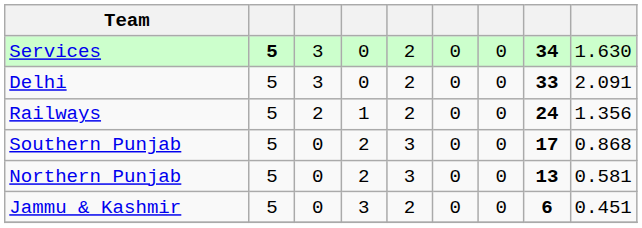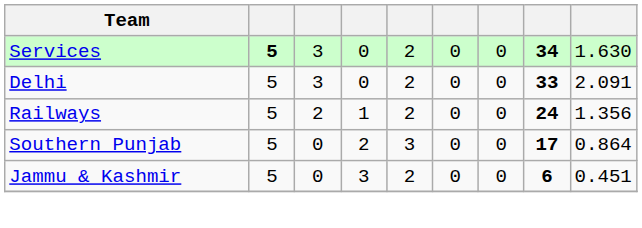 <table class="wikitable" style="text-align:center">
 <tr>
 <th style="width:160px">Team</th>
 <th style="width:25px"></th>
 <th style="width:25px"></th>
 <th style="width:25px"></th>
 <th style="width:25px"></th>
 <th style="width:25px"></th>
 <th style="width:25px"></th>
 <th style="width:25px"></th>
 <th style="width:25px;"></th>
 </tr>
 <tr style="background:#cfc;">
 <td style="text-align:left"><a href='#'>Services</a></td>
 <td><strong>5</strong></td>
 <td>3</td>
 <td>0</td>
 <td>2</td>
 <td>0</td>
 <td>0</td>
 <td><strong>34</strong></td>
 <td>1.630</td>
 </tr>
 <tr>
 <td style="text-align:left"><a href='#'>Delhi</a></td>
 <td>5</td>
 <td>3</td>
 <td>0</td>
 <td>2</td>
 <td>0</td>
 <td>0</td>
 <td><strong>33</strong></td>
 <td>2.091</td>
 </tr>
 <tr>
 <td style="text-align:left"><a href='#'>Railways</a></td>
 <td>5</td>
 <td>2</td>
 <td>1</td>
 <td>2</td>
 <td>0</td>
 <td>0</td>
 <td><strong>24</strong></td>
 <td>1.356</td>
 </tr>
 <tr>
 <td style="text-align:left"><a href='#'>Southern Punjab</a></td>
 <td>5</td>
 <td>0</td>
 <td>2</td>
 <td>3</td>
 <td>0</td>
 <td>0</td>
 <td><strong>17</strong></td>
-<td>0.868</td>
-</tr>
-<tr>
-<td style="text-align:left"><a href='#'>Northern Punjab</a></td>
-<td>5</td>
-<td>0</td>
-<td>2</td>
-<td>3</td>
-<td>0</td>
-<td>0</td>
-<td><strong>13</strong></td>
-<td>0.581</td>
+<td>0.864</td>
 </tr>
 <tr>
 <td style="text-align:left"><a href='#'>Jammu & Kashmir</a></td>
 <td>5</td>
 <td>0</td>
 <td>3</td>
 <td>2</td>
 <td>0</td>
 <td>0</td>
 <td><strong>6</strong></td>
 <td>0.451</td>
 </tr>
 <tr>
 </tr>
 </table>
